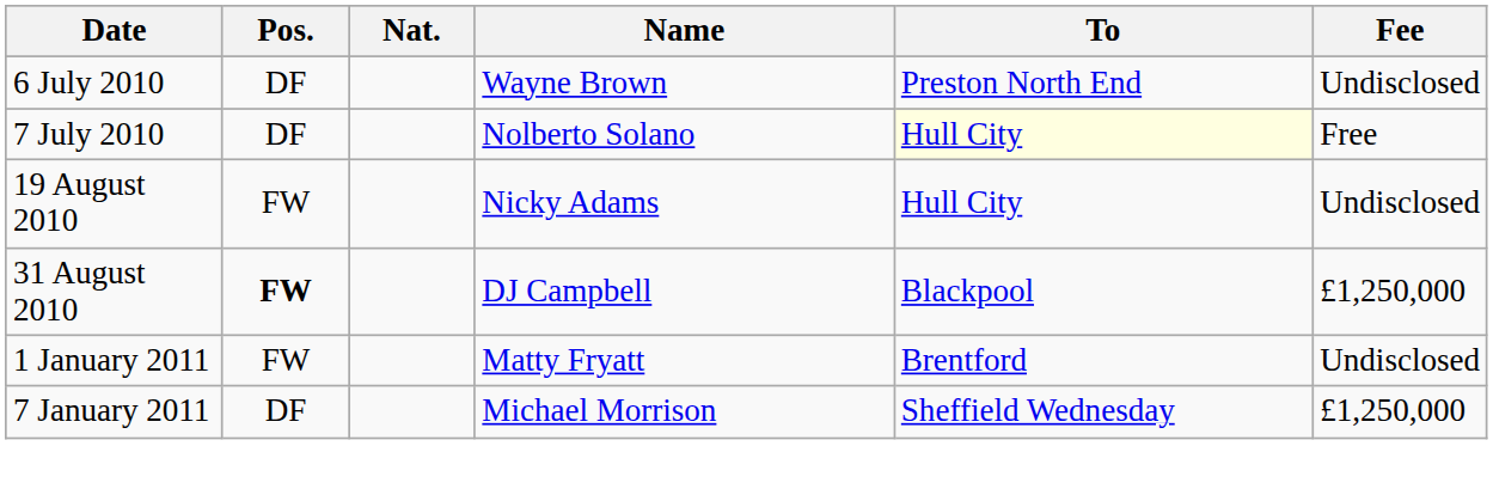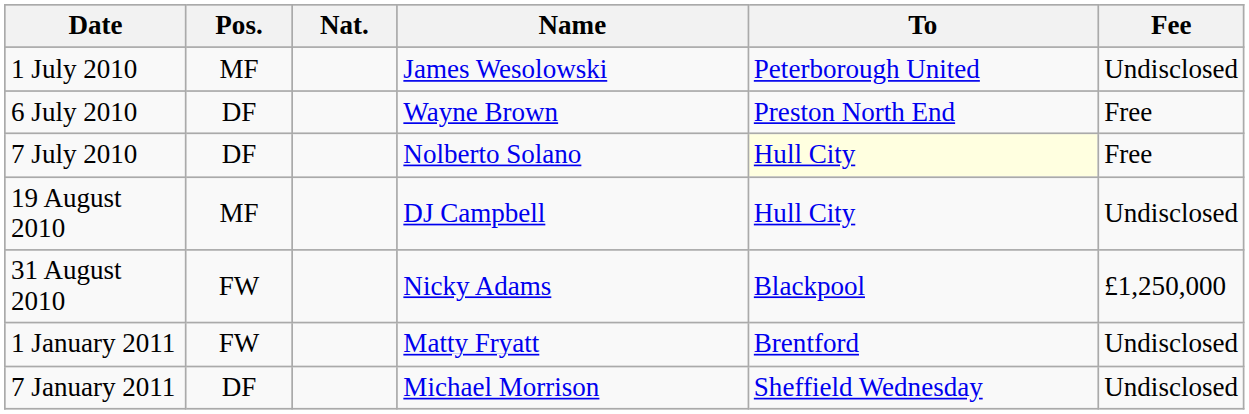 <table class="wikitable">
 <tr>
 <th width=100>Date</th>
 <th width=55>Pos.</th>
 <th width=55>Nat.</th>
 <th width=200>Name</th>
 <th width=200>To</th>
 <th width=75>Fee</th>
 </tr>
 <tr>
+<td>1 July 2010</td>
+<td align=center>MF</td>
+<td align=center></td>
+<td><a href='#'>James Wesolowski</a></td>
+<td> <a href='#'>Peterborough United</a></td>
+<td>Undisclosed</td>
+</tr>
+<tr>
 <td>6 July 2010</td>
 <td align=center>DF</td>
 <td align=center></td>
 <td><a href='#'>Wayne Brown</a></td>
 <td> <a href='#'>Preston North End</a></td>
-<td>Undisclosed</td>
+<td>Free</td>
 </tr>
 <tr>
 <td>7 July 2010</td>
 <td align=center>DF</td>
 <td align=center></td>
 <td><a href='#'>Nolberto Solano</a></td>
 <td style="background: lightyellow;"> <a href='#'>Hull City</a></td>
 <td>Free</td>
 </tr>
 <tr>
 <td>19 August 2010</td>
-<td align=center>FW</td>
+<td align=center>MF</td>
 <td align=center></td>
-<td><a href='#'>Nicky Adams</a></td>
+<td><a href='#'>DJ Campbell</a></td>
 <td> <a href='#'>Hull City</a></td>
 <td>Undisclosed</td>
 </tr>
 <tr>
 <td>31 August 2010</td>
-<td align=center><strong>FW</strong></td>
+<td align=center>FW</td>
 <td align=center></td>
-<td><a href='#'>DJ Campbell</a></td>
+<td><a href='#'>Nicky Adams</a></td>
 <td> <a href='#'>Blackpool</a></td>
 <td>£1,250,000</td>
 </tr>
 <tr>
 <td>1 January 2011</td>
 <td align=center>FW</td>
 <td align=center></td>
 <td><a href='#'>Matty Fryatt</a></td>
 <td> <a href='#'>Brentford</a></td>
 <td>Undisclosed</td>
 </tr>
 <tr>
 <td>7 January 2011</td>
 <td align=center>DF</td>
 <td align=center></td>
 <td><a href='#'>Michael Morrison</a></td>
 <td> <a href='#'>Sheffield Wednesday</a></td>
-<td>£1,250,000</td>
+<td>Undisclosed</td>
 </tr>
 </table>
